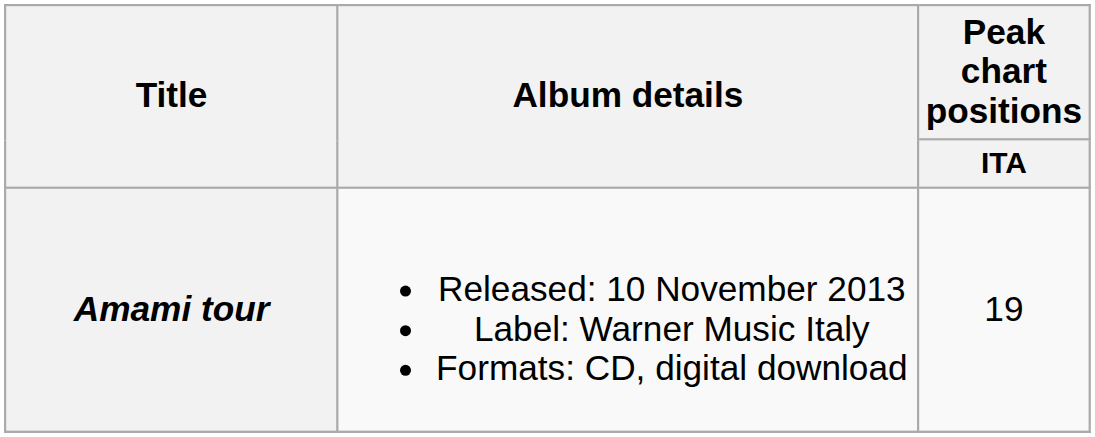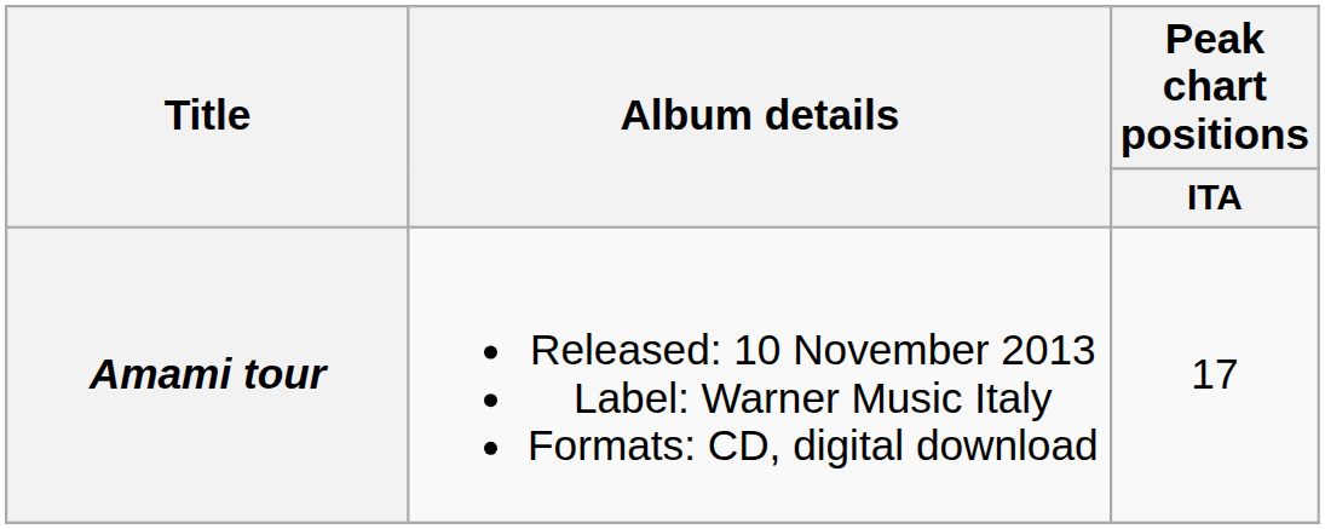 <table class="wikitable plainrowheaders" style="text-align:center;" border="1">
 <tr>
 <th scope="col" rowspan="2" style="width:9em;">Title</th>
 <th scope="col" rowspan="2" style="width:16em;">Album details</th>
 <th scope="col" colspan="1">Peak chart positions</th>
 </tr>
 <tr>
 <th scope="col" style="width:3em;font-size:85%;">ITA</th>
 </tr>
 <tr>
 <th scope="row"><em>Amami tour</em></th>
 <td><br><ul><li>Released: 10 November 2013</li><li>Label: Warner Music Italy</li><li>Formats: CD, digital download</li></ul></td>
-<td>19</td>
+<td>17</td>
 </tr>
 <tr>
 </tr>
 </table>
